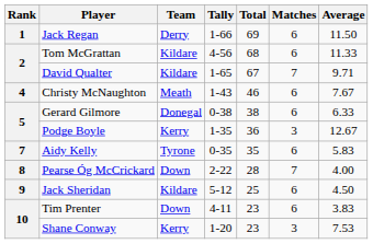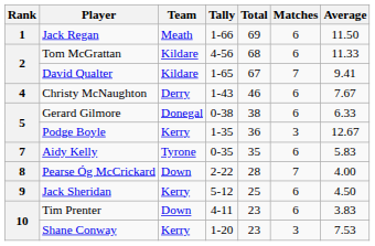 <table class="wikitable sortable">
 <tr>
 <th>Rank</th>
 <th>Player</th>
 <th>Team</th>
 <th>Tally</th>
 <th>Total</th>
 <th>Matches</th>
 <th>Average</th>
 </tr>
 <tr>
 <th>1</th>
 <td><a href='#'>Jack Regan</a></td>
-<td><a href='#'>Derry</a></td>
+<td><a href='#'>Meath</a></td>
 <td align=center>1-66</td>
 <td align=center>69</td>
 <td align=center>6</td>
 <td align=center>11.50</td>
 </tr>
 <tr>
 <th rowspan="2">2</th>
 <td>Tom McGrattan</td>
 <td><a href='#'>Kildare</a></td>
 <td align="center">4-56</td>
 <td align="center">68</td>
 <td align="center">6</td>
 <td align="center">11.33</td>
 </tr>
 <tr>
 <td><a href='#'>David Qualter</a></td>
 <td><a href='#'>Kildare</a></td>
 <td align=center>1-65</td>
 <td align=center>67</td>
 <td align=center>7</td>
-<td align=center>9.71</td>
+<td align=center>9.41</td>
 </tr>
 <tr>
 <th>4</th>
 <td>Christy McNaughton</td>
-<td><a href='#'>Meath</a></td>
+<td><a href='#'>Derry</a></td>
 <td align=center>1-43</td>
 <td align=center>46</td>
 <td align=center>6</td>
 <td align=center>7.67</td>
 </tr>
 <tr>
 <th rowspan="2">5</th>
 <td>Gerard Gilmore</td>
 <td><a href='#'>Donegal</a></td>
 <td align=center>0-38</td>
 <td align=center>38</td>
 <td align=center>6</td>
 <td align=center>6.33</td>
 </tr>
 <tr>
 <td><a href='#'>Podge Boyle</a></td>
 <td><a href='#'>Kerry</a></td>
 <td align=center>1-35</td>
 <td align=center>36</td>
 <td align=center>3</td>
 <td align=center>12.67</td>
 </tr>
 <tr>
 <th>7</th>
 <td><a href='#'>Aidy Kelly</a></td>
 <td><a href='#'>Tyrone</a></td>
 <td align=center>0-35</td>
 <td align=center>35</td>
 <td align=center>6</td>
 <td align=center>5.83</td>
 </tr>
 <tr>
 <th>8</th>
 <td><a href='#'>Pearse Óg McCrickard</a></td>
 <td><a href='#'>Down</a></td>
 <td align=center>2-22</td>
 <td align=center>28</td>
 <td align=center>7</td>
 <td align=center>4.00</td>
 </tr>
 <tr>
 <th>9</th>
 <td><a href='#'>Jack Sheridan</a></td>
-<td><a href='#'>Kildare</a></td>
+<td><a href='#'>Kerry</a></td>
 <td align=center>5-12</td>
 <td align=center>25</td>
 <td align=center>6</td>
 <td align=center>4.50</td>
 </tr>
 <tr>
 <th rowspan="2">10</th>
 <td>Tim Prenter</td>
 <td><a href='#'>Down</a></td>
 <td align=center>4-11</td>
 <td align=center>23</td>
 <td align=center>6</td>
 <td align=center>3.83</td>
 </tr>
 <tr>
 <td><a href='#'>Shane Conway</a></td>
 <td><a href='#'>Kerry</a></td>
 <td align=center>1-20</td>
 <td align=center>23</td>
 <td align=center>3</td>
 <td align=center>7.53</td>
 </tr>
 </table>
